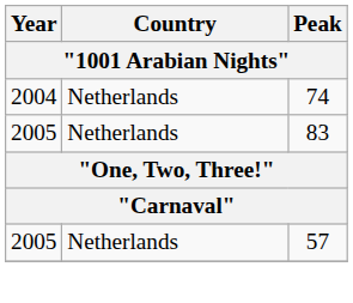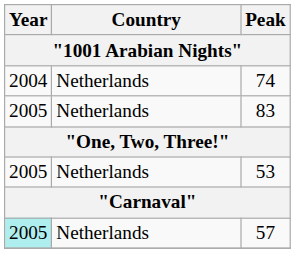 <table class="wikitable">
 <tr>
 <th width="20">Year</th>
 <th width="150">Country</th>
 <th width="20">Peak</th>
 </tr>
 <tr>
 <th colspan=3>"1001 Arabian Nights"</th>
 </tr>
 <tr>
 <td align="left">2004</td>
 <td align="left">Netherlands</td>
 <td align="center">74</td>
 </tr>
 <tr>
 <td align="left">2005</td>
 <td align="left">Netherlands</td>
 <td align="center">83</td>
 </tr>
 <tr>
 <th colspan=3>"One, Two, Three!"</th>
 </tr>
 <tr>
+<td align="left">2005</td>
+<td align="left">Netherlands</td>
+<td align="center">53</td>
+</tr>
+<tr>
 <th colspan=3>"Carnaval"</th>
 </tr>
 <tr>
-<td align="left">2005</td>
+<td align="left" style="background: paleturquoise;">2005</td>
 <td align="left">Netherlands</td>
 <td align="center">57</td>
 </tr>
 <tr>
 </tr>
 </table>
